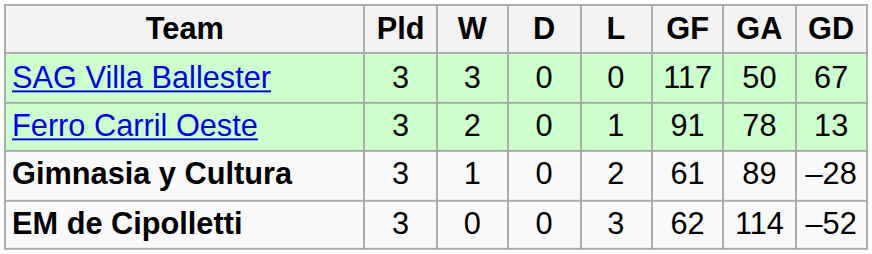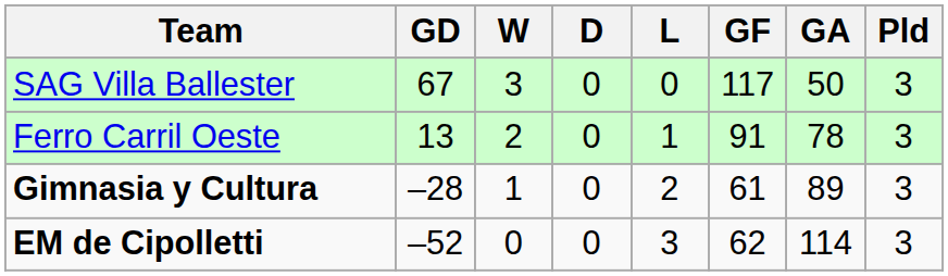 <table class="wikitable" style="text-align: center;">
 <tr>
 <th width="180">Team</th>
-<th width="30">Pld</th>
+<th width="30">GD</th>
 <th width="30">W</th>
 <th width="30">D</th>
 <th width="30">L</th>
 <th width="30">GF</th>
 <th width="30">GA</th>
-<th width="30">GD</th>
+<th width="30">Pld</th>
 </tr>
 <tr bgcolor=#CCFFCC>
 <td align="left"><a href='#'>SAG Villa Ballester</a></td>
-<td>3</td>
+<td>67</td>
 <td>3</td>
 <td>0</td>
 <td>0</td>
 <td>117</td>
 <td>50</td>
-<td>67</td>
+<td>3</td>
 </tr>
 <tr bgcolor=#CCFFCC>
 <td align="left"><a href='#'>Ferro Carril Oeste</a></td>
-<td>3</td>
+<td>13</td>
 <td>2</td>
 <td>0</td>
 <td>1</td>
 <td>91</td>
 <td>78</td>
-<td>13</td>
+<td>3</td>
 </tr>
 <tr>
 <td align="left"><strong>Gimnasia y Cultura</strong></td>
-<td>3</td>
+<td>–28</td>
 <td>1</td>
 <td>0</td>
 <td>2</td>
 <td>61</td>
 <td>89</td>
-<td>–28</td>
+<td>3</td>
 </tr>
 <tr>
 <td align="left"><strong>EM de Cipolletti</strong></td>
-<td>3</td>
+<td>–52</td>
 <td>0</td>
 <td>0</td>
 <td>3</td>
 <td>62</td>
 <td>114</td>
-<td>–52</td>
+<td>3</td>
 </tr>
 </table>
